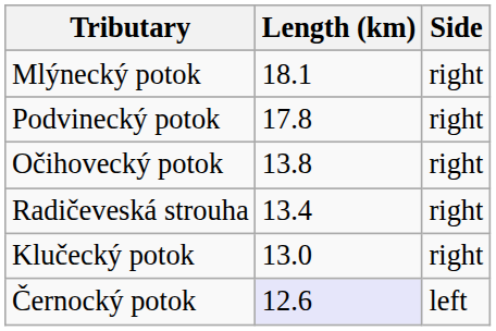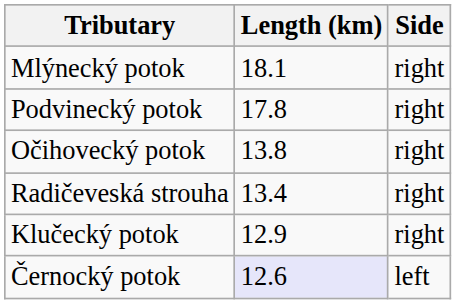 <table class="wikitable">
 <tr>
 <th>Tributary</th>
 <th>Length (km)</th>
 <th>Side</th>
 </tr>
 <tr>
 <td>Mlýnecký potok</td>
 <td>18.1</td>
 <td>right</td>
 </tr>
 <tr>
 <td>Podvinecký potok</td>
 <td>17.8</td>
 <td>right</td>
 </tr>
 <tr>
 <td>Očihovecký potok</td>
 <td>13.8</td>
 <td>right</td>
 </tr>
 <tr>
 <td>Radičeveská strouha</td>
 <td>13.4</td>
 <td>right</td>
 </tr>
 <tr>
 <td>Klučecký potok</td>
-<td>13.0</td>
+<td>12.9</td>
 <td>right</td>
 </tr>
 <tr>
 <td>Černocký potok</td>
 <td style="background: lavender;">12.6</td>
 <td>left</td>
 </tr>
 </table>
